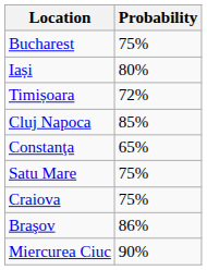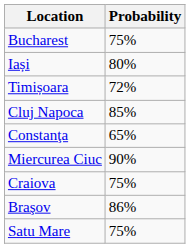 <table class="wikitable sortable">
 <tr>
 <th>Location</th>
 <th>Probability</th>
 </tr>
 <tr>
 <td><a href='#'>Bucharest</a></td>
 <td>75%</td>
 </tr>
 <tr>
 <td><a href='#'>Iași</a></td>
 <td>80%</td>
 </tr>
 <tr>
 <td><a href='#'>Timișoara</a></td>
 <td>72%</td>
 </tr>
 <tr>
 <td><a href='#'>Cluj Napoca</a></td>
 <td>85%</td>
 </tr>
 <tr>
 <td><a href='#'>Constanţa</a></td>
 <td>65%</td>
 </tr>
 <tr>
-<td><a href='#'>Satu Mare</a></td>
-<td>75%</td>
+<td><a href='#'>Miercurea Ciuc</a></td>
+<td>90%</td>
 </tr>
 <tr>
 <td><a href='#'>Craiova</a></td>
 <td>75%</td>
 </tr>
 <tr>
 <td><a href='#'>Braşov</a></td>
 <td>86%</td>
 </tr>
 <tr>
-<td><a href='#'>Miercurea Ciuc</a></td>
-<td>90%</td>
+<td><a href='#'>Satu Mare</a></td>
+<td>75%</td>
 </tr>
 </table>
